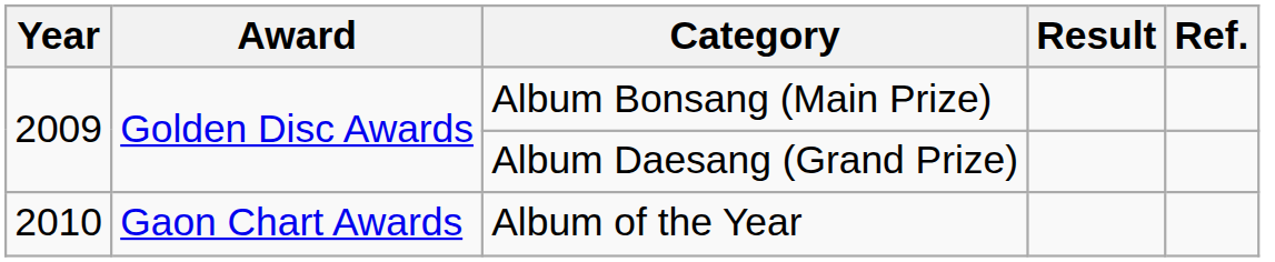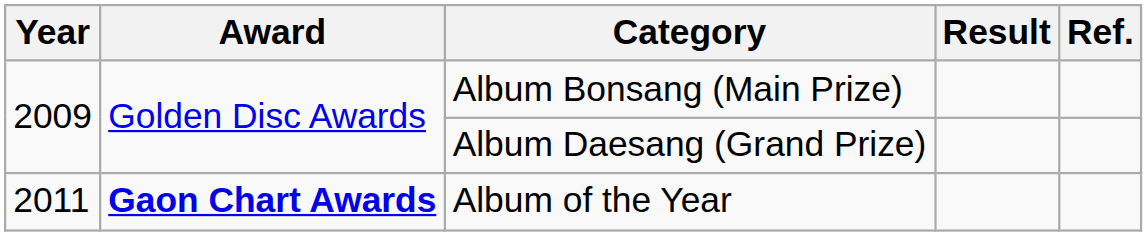 <table class="wikitable plainrowheaders">
 <tr>
 <th>Year</th>
 <th>Award</th>
 <th>Category</th>
 <th>Result</th>
 <th>Ref.</th>
 </tr>
 <tr>
 <td rowspan="2">2009</td>
 <td rowspan="2"><a href='#'>Golden Disc Awards</a></td>
 <td>Album Bonsang (Main Prize)</td>
 <td></td>
 <td style="text-align:center;"></td>
 </tr>
 <tr>
 <td>Album Daesang (Grand Prize)</td>
 <td></td>
 <td style="text-align:center;"></td>
 </tr>
 <tr>
-<td>2010</td>
-<td><a href='#'>Gaon Chart Awards</a></td>
+<td>2011</td>
+<td><strong><a href='#'>Gaon Chart Awards</a></strong></td>
 <td>Album of the Year</td>
 <td></td>
 <td style="text-align:center;"></td>
 </tr>
 </table>
